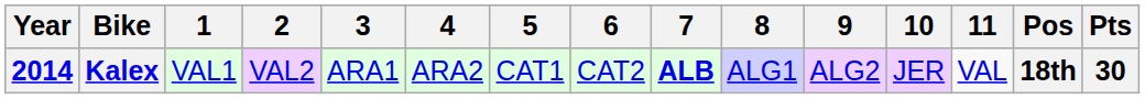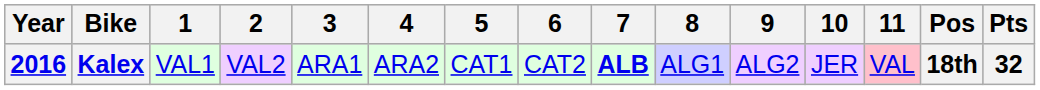 <table class="wikitable" style="text-align:center">
 <tr>
 <th>Year</th>
 <th>Bike</th>
 <th>1</th>
 <th>2</th>
 <th>3</th>
 <th>4</th>
 <th>5</th>
 <th>6</th>
 <th>7</th>
 <th>8</th>
 <th>9</th>
 <th>10</th>
 <th>11</th>
 <th>Pos</th>
 <th>Pts</th>
 </tr>
 <tr>
-<th><a href='#'>2014</a></th>
+<th><a href='#'>2016</a></th>
 <th><a href='#'>Kalex</a></th>
 <td style="background:#dfffdf;"><a href='#'>VAL1</a><br></td>
 <td style="background:#efcfff;"><a href='#'>VAL2</a><br></td>
 <td style="background:#dfffdf;"><a href='#'>ARA1</a><br></td>
 <td style="background:#dfffdf;"><a href='#'>ARA2</a><br></td>
 <td style="background:#dfffdf;"><a href='#'>CAT1</a><br></td>
 <td style="background:#dfffdf;"><a href='#'>CAT2</a><br></td>
 <td style="background:#dfffdf;"><strong><a href='#'>ALB</a><br></strong></td>
 <td style="background:#cfcfff;"><a href='#'>ALG1</a><br></td>
 <td style="background:#efcfff;"><a href='#'>ALG2</a><br></td>
 <td style="background:#efcfff;"><a href='#'>JER</a><br></td>
-<td><a href='#'>VAL</a></td>
+<td style="background: pink;"><a href='#'>VAL</a></td>
 <th>18th</th>
-<th>30</th>
+<th>32</th>
 </tr>
 </table>
